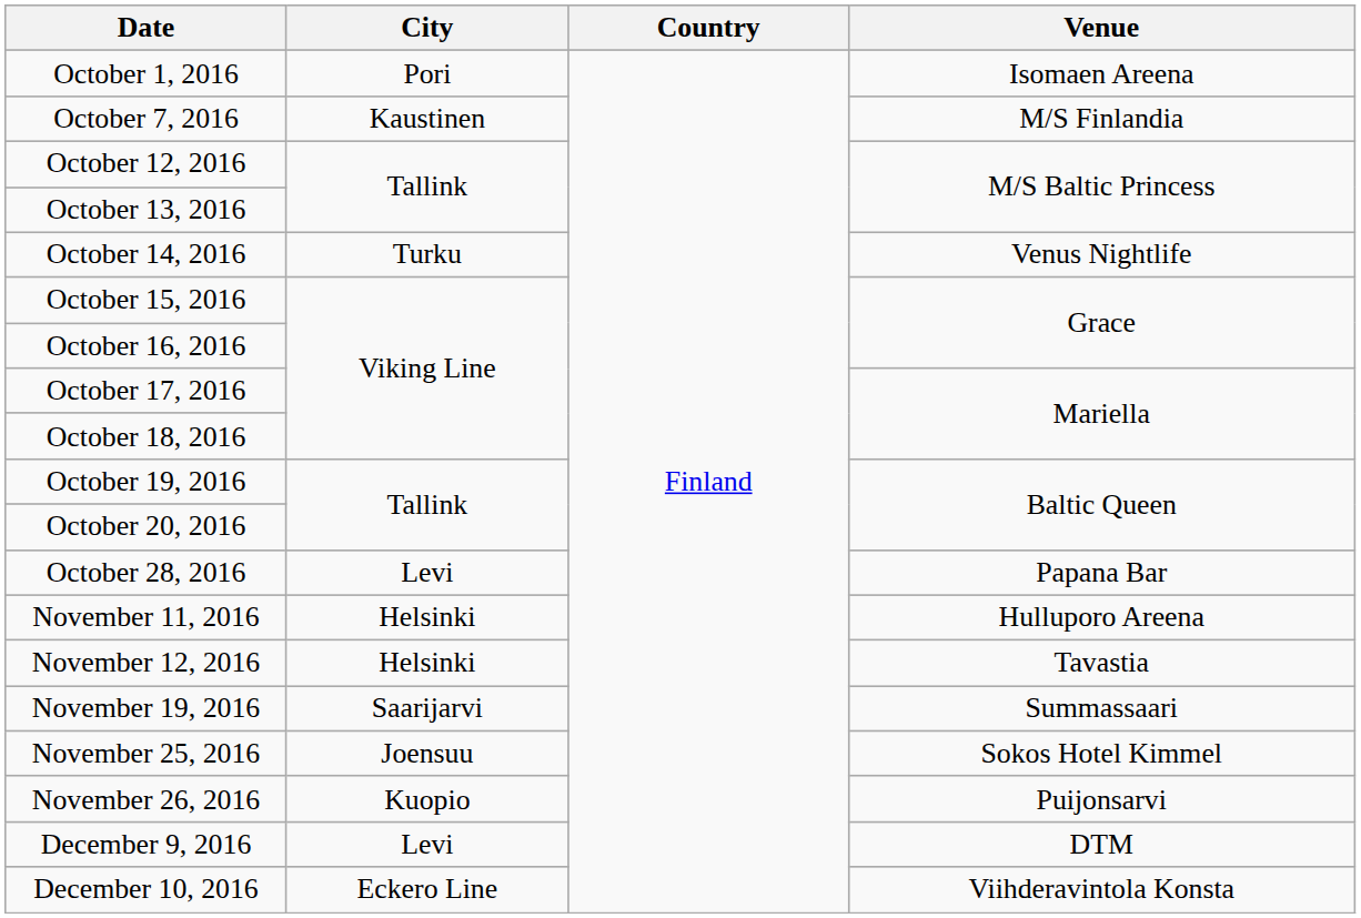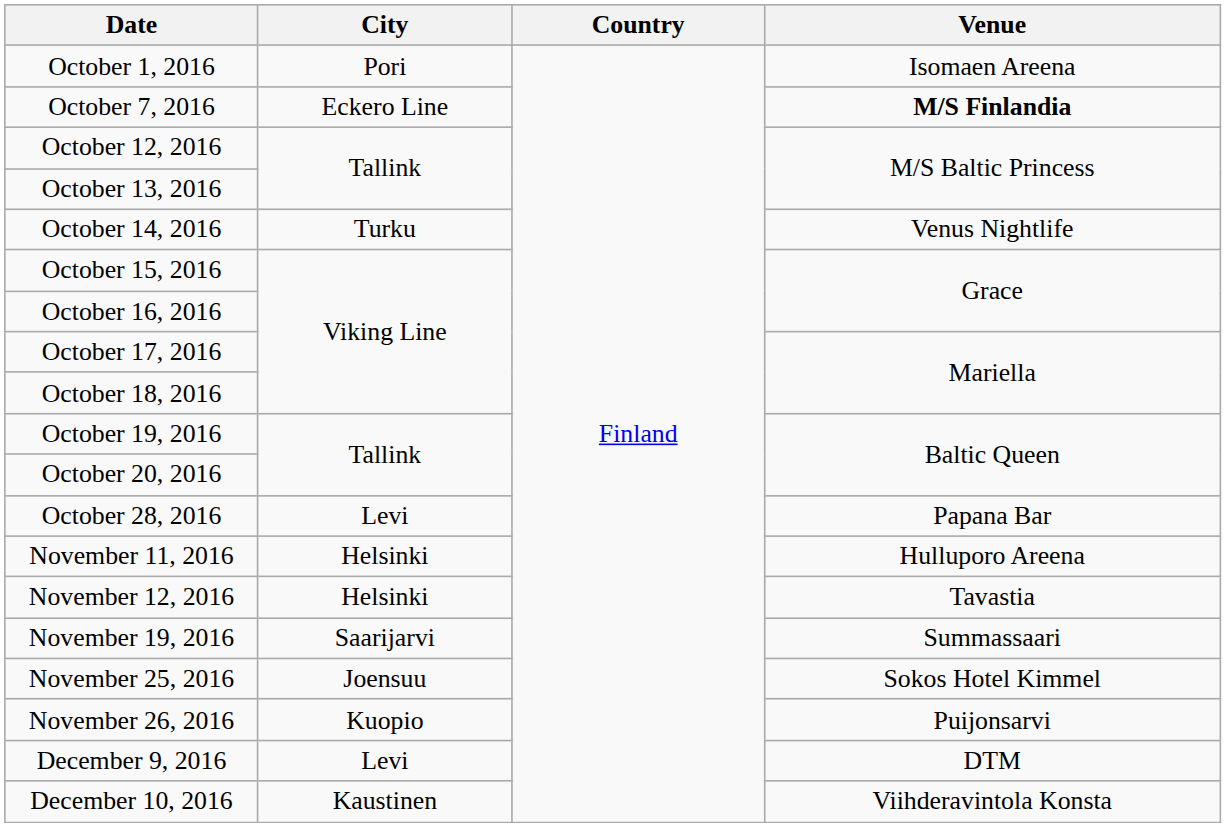 <table class="wikitable" style="text-align:center;">
 <tr>
 <th width="150">Date</th>
 <th width="150">City</th>
 <th width="150">Country</th>
 <th width="275">Venue</th>
 </tr>
 <tr>
 <td>October 1, 2016</td>
 <td>Pori</td>
 <td rowspan="19"><a href='#'>Finland</a></td>
 <td>Isomaen Areena</td>
 </tr>
 <tr>
 <td>October 7, 2016</td>
-<td>Kaustinen</td>
-<td>M/S Finlandia</td>
+<td>Eckero Line</td>
+<td><strong>M/S Finlandia</strong></td>
 </tr>
 <tr>
 <td>October 12, 2016</td>
 <td rowspan="2">Tallink</td>
 <td rowspan="2">M/S Baltic Princess</td>
 </tr>
 <tr>
 <td>October 13, 2016</td>
 </tr>
 <tr>
 <td>October 14, 2016</td>
 <td>Turku</td>
 <td>Venus Nightlife</td>
 </tr>
 <tr>
 <td>October 15, 2016</td>
 <td rowspan="4">Viking Line</td>
 <td rowspan="2">Grace</td>
 </tr>
 <tr>
 <td>October 16, 2016</td>
 </tr>
 <tr>
 <td>October 17, 2016</td>
 <td rowspan="2">Mariella</td>
 </tr>
 <tr>
 <td>October 18, 2016</td>
 </tr>
 <tr>
 <td>October 19, 2016</td>
 <td rowspan="2">Tallink</td>
 <td rowspan="2">Baltic Queen</td>
 </tr>
 <tr>
 <td>October 20, 2016</td>
 </tr>
 <tr>
 <td>October 28, 2016</td>
 <td>Levi</td>
 <td>Papana Bar</td>
 </tr>
 <tr>
 <td>November 11, 2016</td>
 <td>Helsinki</td>
 <td>Hulluporo Areena</td>
 </tr>
 <tr>
 <td>November 12, 2016</td>
 <td>Helsinki</td>
 <td>Tavastia</td>
 </tr>
 <tr>
 <td>November 19, 2016</td>
 <td>Saarijarvi</td>
 <td>Summassaari</td>
 </tr>
 <tr>
 <td>November 25, 2016</td>
 <td>Joensuu</td>
 <td>Sokos Hotel Kimmel</td>
 </tr>
 <tr>
 <td>November 26, 2016</td>
 <td>Kuopio</td>
 <td>Puijonsarvi</td>
 </tr>
 <tr>
 <td>December 9, 2016</td>
 <td>Levi</td>
 <td>DTM</td>
 </tr>
 <tr>
 <td>December 10, 2016</td>
-<td>Eckero Line</td>
+<td>Kaustinen</td>
 <td>Viihderavintola Konsta</td>
 </tr>
 <tr>
 </tr>
 </table>
